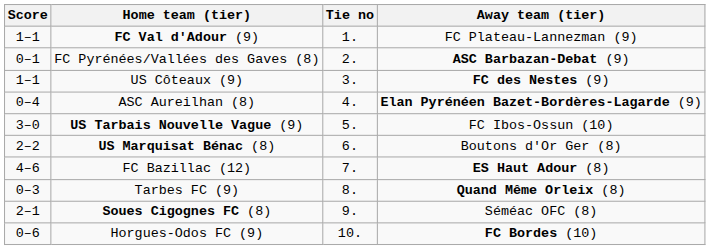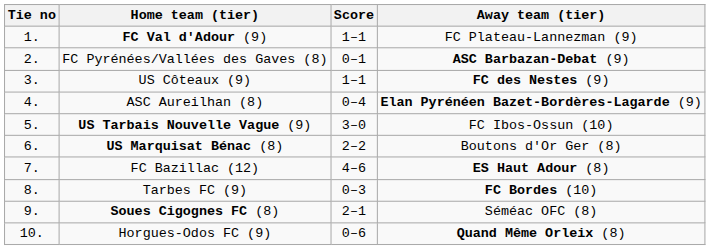 <table class="wikitable" style="text-align: center">
 <tr>
+<th>Tie no</th>
+<th>Home team (tier)</th>
 <th>Score</th>
-<th>Home team (tier)</th>
-<th>Tie no</th>
 <th>Away team (tier)</th>
 </tr>
 <tr>
+<td>1.</td>
+<td><strong>FC Val d'Adour</strong> (9)</td>
 <td>1–1 </td>
-<td><strong>FC Val d'Adour</strong> (9)</td>
-<td>1.</td>
 <td>FC Plateau-Lannezman (9)</td>
 </tr>
 <tr>
+<td>2.</td>
+<td>FC Pyrénées/Vallées des Gaves (8)</td>
 <td>0–1</td>
-<td>FC Pyrénées/Vallées des Gaves (8)</td>
-<td>2.</td>
 <td><strong>ASC Barbazan-Debat</strong> (9)</td>
 </tr>
 <tr>
+<td>3.</td>
+<td>US Côteaux (9)</td>
 <td>1–1 </td>
-<td>US Côteaux (9)</td>
-<td>3.</td>
 <td><strong>FC des Nestes</strong> (9)</td>
 </tr>
 <tr>
+<td>4.</td>
+<td>ASC Aureilhan (8)</td>
 <td>0–4</td>
-<td>ASC Aureilhan (8)</td>
-<td>4.</td>
 <td><strong>Elan Pyrénéen Bazet-Bordères-Lagarde</strong> (9)</td>
 </tr>
 <tr>
+<td>5.</td>
+<td><strong>US Tarbais Nouvelle Vague</strong> (9)</td>
 <td>3–0</td>
-<td><strong>US Tarbais Nouvelle Vague</strong> (9)</td>
-<td>5.</td>
 <td>FC Ibos-Ossun (10)</td>
 </tr>
 <tr>
+<td>6.</td>
+<td><strong>US Marquisat Bénac</strong> (8)</td>
 <td>2–2 </td>
-<td><strong>US Marquisat Bénac</strong> (8)</td>
-<td>6.</td>
 <td>Boutons d'Or Ger (8)</td>
 </tr>
 <tr>
+<td>7.</td>
+<td>FC Bazillac (12)</td>
 <td>4–6</td>
-<td>FC Bazillac (12)</td>
-<td>7.</td>
 <td><strong>ES Haut Adour</strong> (8)</td>
 </tr>
 <tr>
+<td>8.</td>
+<td>Tarbes FC (9)</td>
 <td>0–3</td>
-<td>Tarbes FC (9)</td>
-<td>8.</td>
-<td><strong>Quand Même Orleix</strong> (8)</td>
+<td><strong>FC Bordes</strong> (10)</td>
 </tr>
 <tr>
+<td>9.</td>
+<td><strong>Soues Cigognes FC</strong> (8)</td>
 <td>2–1</td>
-<td><strong>Soues Cigognes FC</strong> (8)</td>
-<td>9.</td>
 <td>Séméac OFC (8)</td>
 </tr>
 <tr>
+<td>10.</td>
+<td>Horgues-Odos FC (9)</td>
 <td>0–6</td>
-<td>Horgues-Odos FC (9)</td>
-<td>10.</td>
-<td><strong>FC Bordes</strong> (10)</td>
+<td><strong>Quand Même Orleix</strong> (8)</td>
 </tr>
 </table>
